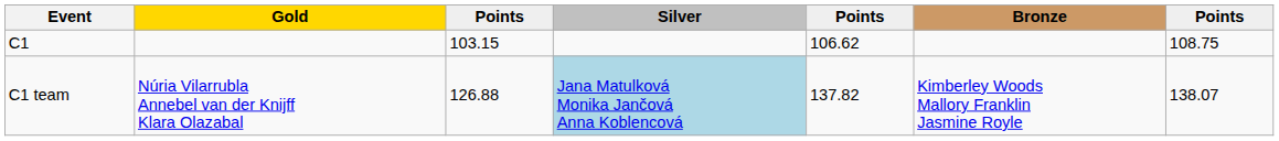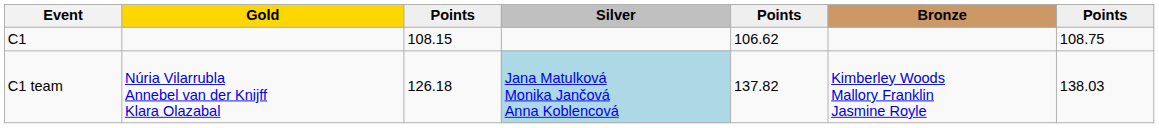 <table class="wikitable" width=100%>
 <tr>
 <th>Event</th>
 <td align=center bgcolor="gold"><strong>Gold</strong></td>
 <td align=center bgcolor="EFEFEF"><strong>Points</strong></td>
 <td align=center bgcolor="silver"><strong>Silver</strong></td>
 <td align=center bgcolor="EFEFEF"><strong>Points</strong></td>
 <td align=center bgcolor="CC9966"><strong>Bronze</strong></td>
 <td align=center bgcolor="EFEFEF"><strong>Points</strong></td>
 </tr>
 <tr>
 <td>C1</td>
 <td></td>
-<td>103.15</td>
+<td>108.15</td>
 <td></td>
 <td>106.62</td>
 <td></td>
 <td>108.75</td>
 </tr>
 <tr>
 <td>C1 team</td>
 <td><br><a href='#'>Núria Vilarrubla</a><br><a href='#'>Annebel van der Knijff</a><br><a href='#'>Klara Olazabal</a></td>
-<td>126.88</td>
+<td>126.18</td>
 <td style="background: lightblue;"><br><a href='#'>Jana Matulková</a><br><a href='#'>Monika Jančová</a><br><a href='#'>Anna Koblencová</a></td>
 <td>137.82</td>
 <td><br><a href='#'>Kimberley Woods</a><br><a href='#'>Mallory Franklin</a><br><a href='#'>Jasmine Royle</a></td>
-<td>138.07</td>
+<td>138.03</td>
 </tr>
 </table>
